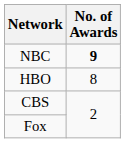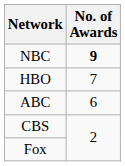 <table class="wikitable">
 <tr>
 <th>Network</th>
 <th>No. of<br>Awards</th>
 </tr>
 <tr style="text-align:center">
 <td>NBC</td>
 <td><strong>9</strong></td>
 </tr>
 <tr style="text-align:center">
 <td>HBO</td>
-<td>8</td>
+<td>7</td>
+</tr>
+<tr style="text-align:center">
+<td>ABC</td>
+<td>6</td>
 </tr>
 <tr style="text-align:center">
 <td>CBS</td>
 <td rowspan="2">2</td>
 </tr>
 <tr style="text-align:center">
 <td>Fox</td>
 </tr>
 </table>
